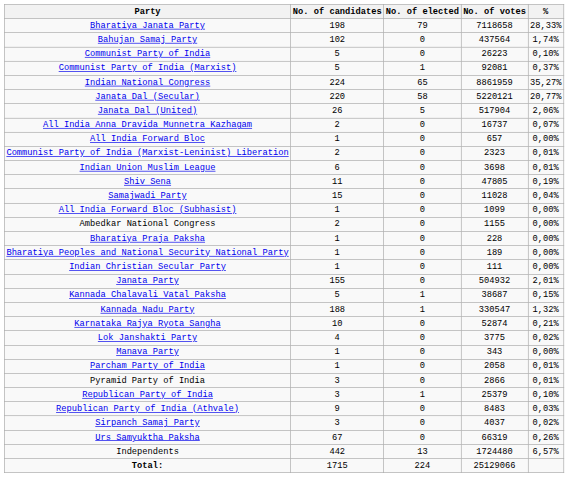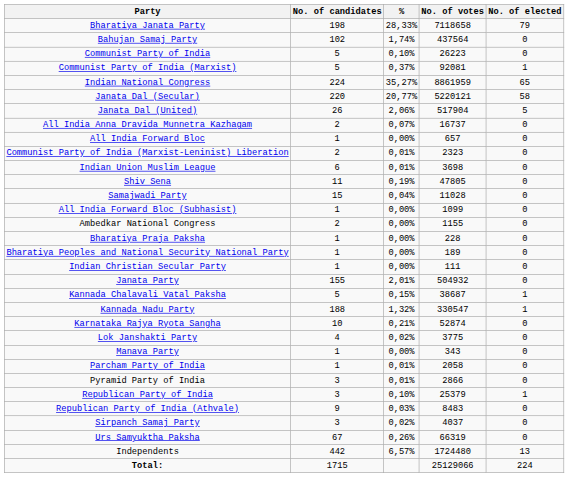 <table class="wikitable sortable"  style="text-align: center;">
 <tr bgcolor="efefef">
 <th>Party</th>
 <th>No. of candidates</th>
+<th>%</th>
+<th>No. of votes</th>
 <th>No. of elected</th>
-<th>No. of votes</th>
-<th>%</th>
 </tr>
 <tr>
 <td><a href='#'>Bharatiya Janata Party</a></td>
 <td>198</td>
+<td>28,33%</td>
+<td>7118658</td>
 <td>79</td>
-<td>7118658</td>
-<td>28,33%</td>
 </tr>
 <tr>
 <td><a href='#'>Bahujan Samaj Party</a></td>
 <td>102</td>
+<td>1,74%</td>
+<td>437564</td>
 <td>0</td>
-<td>437564</td>
-<td>1,74%</td>
 </tr>
 <tr>
 <td><a href='#'>Communist Party of India</a></td>
 <td>5</td>
+<td>0,10%</td>
+<td>26223</td>
 <td>0</td>
-<td>26223</td>
-<td>0,10%</td>
 </tr>
 <tr>
 <td><a href='#'>Communist Party of India (Marxist)</a></td>
 <td>5</td>
+<td>0,37%</td>
+<td>92081</td>
 <td>1</td>
-<td>92081</td>
-<td>0,37%</td>
 </tr>
 <tr>
 <td><a href='#'>Indian National Congress</a></td>
 <td>224</td>
+<td>35,27%</td>
+<td>8861959</td>
 <td>65</td>
-<td>8861959</td>
-<td>35,27%</td>
 </tr>
 <tr>
 <td><a href='#'>Janata Dal (Secular)</a></td>
 <td>220</td>
+<td>20,77%</td>
+<td>5220121</td>
 <td>58</td>
-<td>5220121</td>
-<td>20,77%</td>
 </tr>
 <tr>
 <td><a href='#'>Janata Dal (United)</a></td>
 <td>26</td>
+<td>2,06%</td>
+<td>517904</td>
 <td>5</td>
-<td>517904</td>
-<td>2,06%</td>
 </tr>
 <tr>
 <td><a href='#'>All India Anna Dravida Munnetra Kazhagam</a></td>
 <td>2</td>
+<td>0,07%</td>
+<td>16737</td>
 <td>0</td>
-<td>16737</td>
-<td>0,07%</td>
 </tr>
 <tr>
 <td><a href='#'>All India Forward Bloc</a></td>
 <td>1</td>
+<td>0,00%</td>
+<td>657</td>
 <td>0</td>
-<td>657</td>
-<td>0,00%</td>
 </tr>
 <tr>
 <td><a href='#'>Communist Party of India (Marxist-Leninist) Liberation</a></td>
 <td>2</td>
+<td>0,01%</td>
+<td>2323</td>
 <td>0</td>
-<td>2323</td>
-<td>0,01%</td>
 </tr>
 <tr>
 <td><a href='#'>Indian Union Muslim League</a></td>
 <td>6</td>
+<td>0,01%</td>
+<td>3698</td>
 <td>0</td>
-<td>3698</td>
-<td>0,01%</td>
 </tr>
 <tr>
 <td><a href='#'>Shiv Sena</a></td>
 <td>11</td>
+<td>0,19%</td>
+<td>47805</td>
 <td>0</td>
-<td>47805</td>
-<td>0,19%</td>
 </tr>
 <tr>
 <td><a href='#'>Samajwadi Party</a></td>
 <td>15</td>
+<td>0,04%</td>
+<td>11028</td>
 <td>0</td>
-<td>11028</td>
-<td>0,04%</td>
 </tr>
 <tr>
 <td><a href='#'>All India Forward Bloc (Subhasist)</a></td>
 <td>1</td>
+<td>0,00%</td>
+<td>1099</td>
 <td>0</td>
-<td>1099</td>
-<td>0,00%</td>
 </tr>
 <tr>
 <td>Ambedkar National Congress</td>
 <td>2</td>
+<td>0,00%</td>
+<td>1155</td>
 <td>0</td>
-<td>1155</td>
-<td>0,00%</td>
 </tr>
 <tr>
 <td><a href='#'>Bharatiya Praja Paksha</a></td>
 <td>1</td>
+<td>0,00%</td>
+<td>228</td>
 <td>0</td>
-<td>228</td>
-<td>0,00%</td>
 </tr>
 <tr>
 <td><a href='#'>Bharatiya Peoples and National Security National Party</a></td>
 <td>1</td>
+<td>0,00%</td>
+<td>189</td>
 <td>0</td>
-<td>189</td>
-<td>0,00%</td>
 </tr>
 <tr>
 <td><a href='#'>Indian Christian Secular Party</a></td>
 <td>1</td>
+<td>0,00%</td>
+<td>111</td>
 <td>0</td>
-<td>111</td>
-<td>0,00%</td>
 </tr>
 <tr>
 <td><a href='#'>Janata Party</a></td>
 <td>155</td>
+<td>2,01%</td>
+<td>504932</td>
 <td>0</td>
-<td>504932</td>
-<td>2,01%</td>
 </tr>
 <tr>
 <td><a href='#'>Kannada Chalavali Vatal Paksha</a></td>
 <td>5</td>
+<td>0,15%</td>
+<td>38687</td>
 <td>1</td>
-<td>38687</td>
-<td>0,15%</td>
 </tr>
 <tr>
 <td><a href='#'>Kannada Nadu Party</a></td>
 <td>188</td>
+<td>1,32%</td>
+<td>330547</td>
 <td>1</td>
-<td>330547</td>
-<td>1,32%</td>
 </tr>
 <tr>
 <td><a href='#'>Karnataka Rajya Ryota Sangha</a></td>
 <td>10</td>
+<td>0,21%</td>
+<td>52874</td>
 <td>0</td>
-<td>52874</td>
-<td>0,21%</td>
 </tr>
 <tr>
 <td><a href='#'>Lok Janshakti Party</a></td>
 <td>4</td>
+<td>0,02%</td>
+<td>3775</td>
 <td>0</td>
-<td>3775</td>
-<td>0,02%</td>
 </tr>
 <tr>
 <td><a href='#'>Manava Party</a></td>
 <td>1</td>
+<td>0,00%</td>
+<td>343</td>
 <td>0</td>
-<td>343</td>
-<td>0,00%</td>
 </tr>
 <tr>
 <td><a href='#'>Parcham Party of India</a></td>
 <td>1</td>
+<td>0,01%</td>
+<td>2058</td>
 <td>0</td>
-<td>2058</td>
-<td>0,01%</td>
 </tr>
 <tr>
 <td>Pyramid Party of India</td>
 <td>3</td>
+<td>0,01%</td>
+<td>2866</td>
 <td>0</td>
-<td>2866</td>
-<td>0,01%</td>
 </tr>
 <tr>
 <td><a href='#'>Republican Party of India</a></td>
 <td>3</td>
+<td>0,10%</td>
+<td>25379</td>
 <td>1</td>
-<td>25379</td>
-<td>0,10%</td>
 </tr>
 <tr>
 <td><a href='#'>Republican Party of India (Athvale)</a></td>
 <td>9</td>
+<td>0,03%</td>
+<td>8483</td>
 <td>0</td>
-<td>8483</td>
-<td>0,03%</td>
 </tr>
 <tr>
 <td><a href='#'>Sirpanch Samaj Party</a></td>
 <td>3</td>
+<td>0,02%</td>
+<td>4037</td>
 <td>0</td>
-<td>4037</td>
-<td>0,02%</td>
 </tr>
 <tr>
 <td><a href='#'>Urs Samyuktha Paksha</a></td>
 <td>67</td>
+<td>0,26%</td>
+<td>66319</td>
 <td>0</td>
-<td>66319</td>
-<td>0,26%</td>
 </tr>
 <tr>
 <td>Independents</td>
 <td>442</td>
+<td>6,57%</td>
+<td>1724480</td>
 <td>13</td>
-<td>1724480</td>
-<td>6,57%</td>
 </tr>
 <tr>
 <td><strong>Total:</strong></td>
 <td>1715</td>
+<td></td>
+<td>25129066</td>
 <td>224</td>
-<td>25129066</td>
-<td></td>
 </tr>
 </table>
